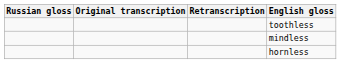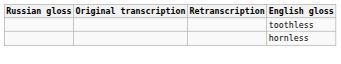 <table class="wikitable">
 <tr>
 <th>Russian gloss</th>
 <th>Original transcription</th>
 <th>Retranscription</th>
 <th>English gloss</th>
 </tr>
 <tr>
 <td></td>
 <td></td>
 <td></td>
 <td>toothless</td>
 </tr>
 <tr>
 <td></td>
 <td></td>
 <td></td>
-<td>mindless</td>
-</tr>
-<tr>
-<td></td>
-<td></td>
-<td></td>
 <td>hornless</td>
 </tr>
 </table>
